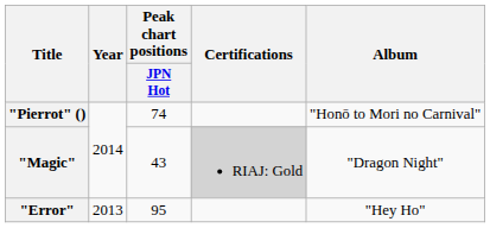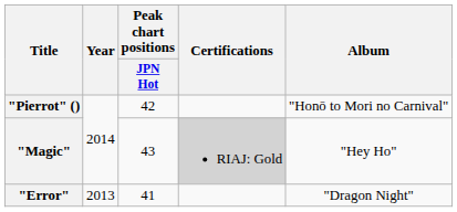 <table class="wikitable plainrowheaders" style="text-align:center;">
 <tr>
 <th scope="col" rowspan="2">Title</th>
 <th scope="col" rowspan="2">Year</th>
 <th scope="col" colspan="1">Peak<br>chart<br>positions</th>
 <th scope="col" rowspan="2">Certifications</th>
 <th scope="col" rowspan="2">Album</th>
 </tr>
 <tr>
 <th scope="col" style="width:3em;font-size:90%;"><a href='#'>JPN<br>Hot</a><br></th>
 </tr>
 <tr>
 <th scope="row">"Pierrot" ()</th>
 <td rowspan="2">2014</td>
-<td>74</td>
+<td>42</td>
 <td></td>
 <td>"Honō to Mori no Carnival"</td>
 </tr>
 <tr>
 <th scope="row">"Magic"</th>
 <td>43</td>
 <td style="background: lightgrey;"><br><ul><li>RIAJ: Gold </li></ul></td>
-<td>"Dragon Night"</td>
+<td>"Hey Ho"</td>
 </tr>
 <tr>
 <th scope="row">"Error"</th>
 <td>2013</td>
-<td>95</td>
+<td>41</td>
 <td></td>
-<td>"Hey Ho"</td>
+<td>"Dragon Night"</td>
 </tr>
 </table>
